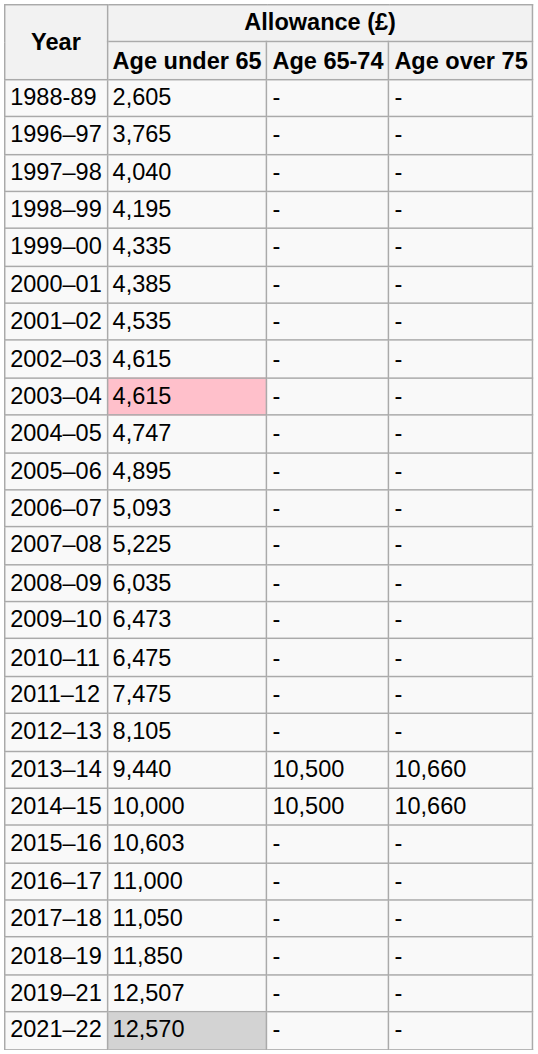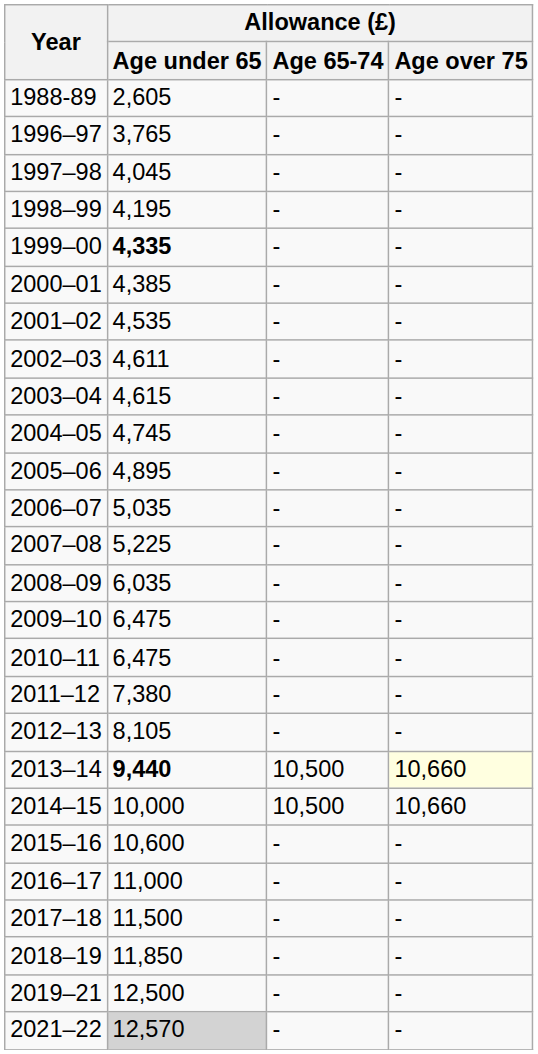 <table class="wikitable">
 <tr>
 <th rowspan="2">Year</th>
 <th colspan="3">Allowance (£)</th>
 </tr>
 <tr>
 <th>Age under 65</th>
 <th>Age 65-74</th>
 <th>Age over 75</th>
 </tr>
 <tr>
 <td>1988-89</td>
 <td>2,605</td>
 <td>-</td>
 <td>-</td>
 </tr>
 <tr>
 <td>1996–97</td>
 <td>3,765</td>
 <td>-</td>
 <td>-</td>
 </tr>
 <tr>
 <td>1997–98</td>
-<td>4,040</td>
+<td>4,045</td>
 <td>-</td>
 <td>-</td>
 </tr>
 <tr>
 <td>1998–99</td>
 <td>4,195</td>
 <td>-</td>
 <td>-</td>
 </tr>
 <tr>
 <td>1999–00</td>
-<td>4,335</td>
+<td><strong>4,335</strong></td>
 <td>-</td>
 <td>-</td>
 </tr>
 <tr>
 <td>2000–01</td>
 <td>4,385</td>
 <td>-</td>
 <td>-</td>
 </tr>
 <tr>
 <td>2001–02</td>
 <td>4,535</td>
 <td>-</td>
 <td>-</td>
 </tr>
 <tr>
 <td>2002–03</td>
+<td>4,611</td>
+<td>-</td>
+<td>-</td>
+</tr>
+<tr>
+<td>2003–04</td>
 <td>4,615</td>
 <td>-</td>
 <td>-</td>
 </tr>
 <tr>
-<td>2003–04</td>
-<td style="background: pink;">4,615</td>
-<td>-</td>
-<td>-</td>
-</tr>
-<tr>
 <td>2004–05</td>
-<td>4,747</td>
+<td>4,745</td>
 <td>-</td>
 <td>-</td>
 </tr>
 <tr>
 <td>2005–06</td>
 <td>4,895</td>
 <td>-</td>
 <td>-</td>
 </tr>
 <tr>
 <td>2006–07</td>
-<td>5,093</td>
+<td>5,035</td>
 <td>-</td>
 <td>-</td>
 </tr>
 <tr>
 <td>2007–08</td>
 <td>5,225</td>
 <td>-</td>
 <td>-</td>
 </tr>
 <tr>
 <td>2008–09</td>
 <td>6,035</td>
 <td>-</td>
 <td>-</td>
 </tr>
 <tr>
 <td>2009–10</td>
-<td>6,473</td>
+<td>6,475</td>
 <td>-</td>
 <td>-</td>
 </tr>
 <tr>
 <td>2010–11</td>
 <td>6,475</td>
 <td>-</td>
 <td>-</td>
 </tr>
 <tr>
 <td>2011–12</td>
-<td>7,475</td>
+<td>7,380</td>
 <td>-</td>
 <td>-</td>
 </tr>
 <tr>
 <td>2012–13</td>
 <td>8,105</td>
 <td>-</td>
 <td>-</td>
 </tr>
 <tr>
 <td>2013–14</td>
-<td>9,440</td>
+<td><strong>9,440</strong></td>
 <td>10,500</td>
-<td>10,660</td>
+<td style="background: lightyellow;">10,660</td>
 </tr>
 <tr>
 <td>2014–15</td>
 <td>10,000</td>
 <td>10,500</td>
 <td>10,660</td>
 </tr>
 <tr>
 <td>2015–16</td>
-<td>10,603</td>
+<td>10,600</td>
 <td>-</td>
 <td>-</td>
 </tr>
 <tr>
 <td>2016–17</td>
 <td>11,000</td>
 <td>-</td>
 <td>-</td>
 </tr>
 <tr>
 <td>2017–18</td>
-<td>11,050</td>
+<td>11,500</td>
 <td>-</td>
 <td>-</td>
 </tr>
 <tr>
 <td>2018–19</td>
 <td>11,850</td>
 <td>-</td>
 <td>-</td>
 </tr>
 <tr>
 <td>2019–21</td>
-<td>12,507</td>
+<td>12,500</td>
 <td>-</td>
 <td>-</td>
 </tr>
 <tr>
 <td>2021–22</td>
 <td style="background: lightgrey;">12,570</td>
 <td>-</td>
 <td>-</td>
 </tr>
 </table>
